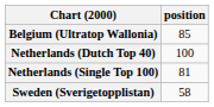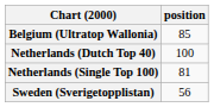 <table class="wikitable sortable plainrowheaders">
 <tr>
 <th>Chart (2000)</th>
 <th>position</th>
 </tr>
 <tr>
 <th scope="row">Belgium (Ultratop Wallonia)</th>
 <td style="text-align:center">85</td>
 </tr>
 <tr>
 <th scope="row">Netherlands (Dutch Top 40)</th>
 <td style="text-align:center">100</td>
 </tr>
 <tr>
 <th scope="row">Netherlands (Single Top 100)</th>
 <td style="text-align:center">81</td>
 </tr>
 <tr>
 <th scope="row">Sweden (Sverigetopplistan)</th>
-<td style="text-align:center">58</td>
+<td style="text-align:center">56</td>
 </tr>
 </table>
